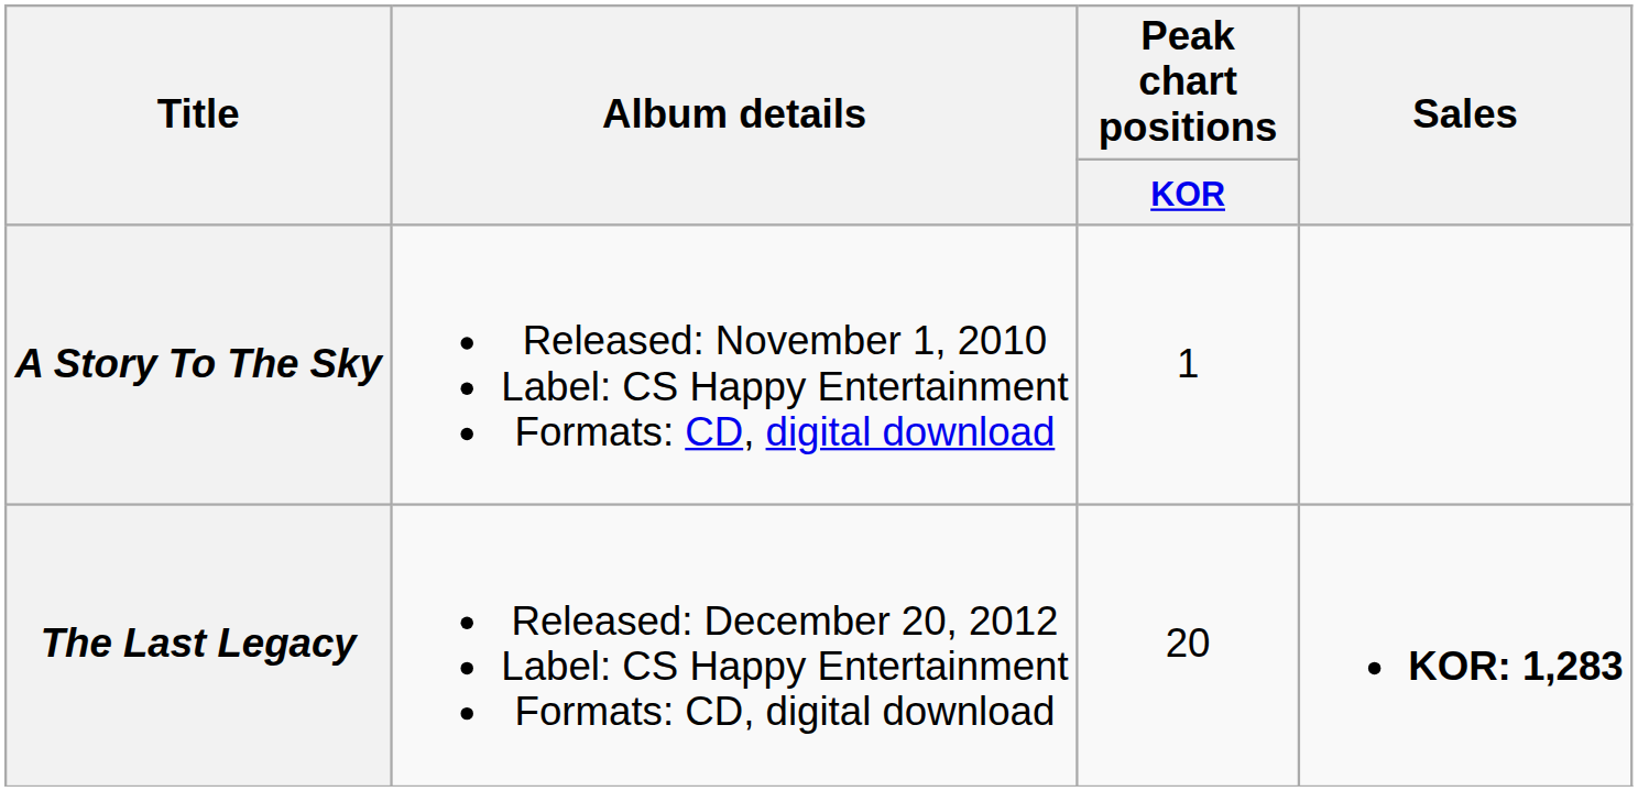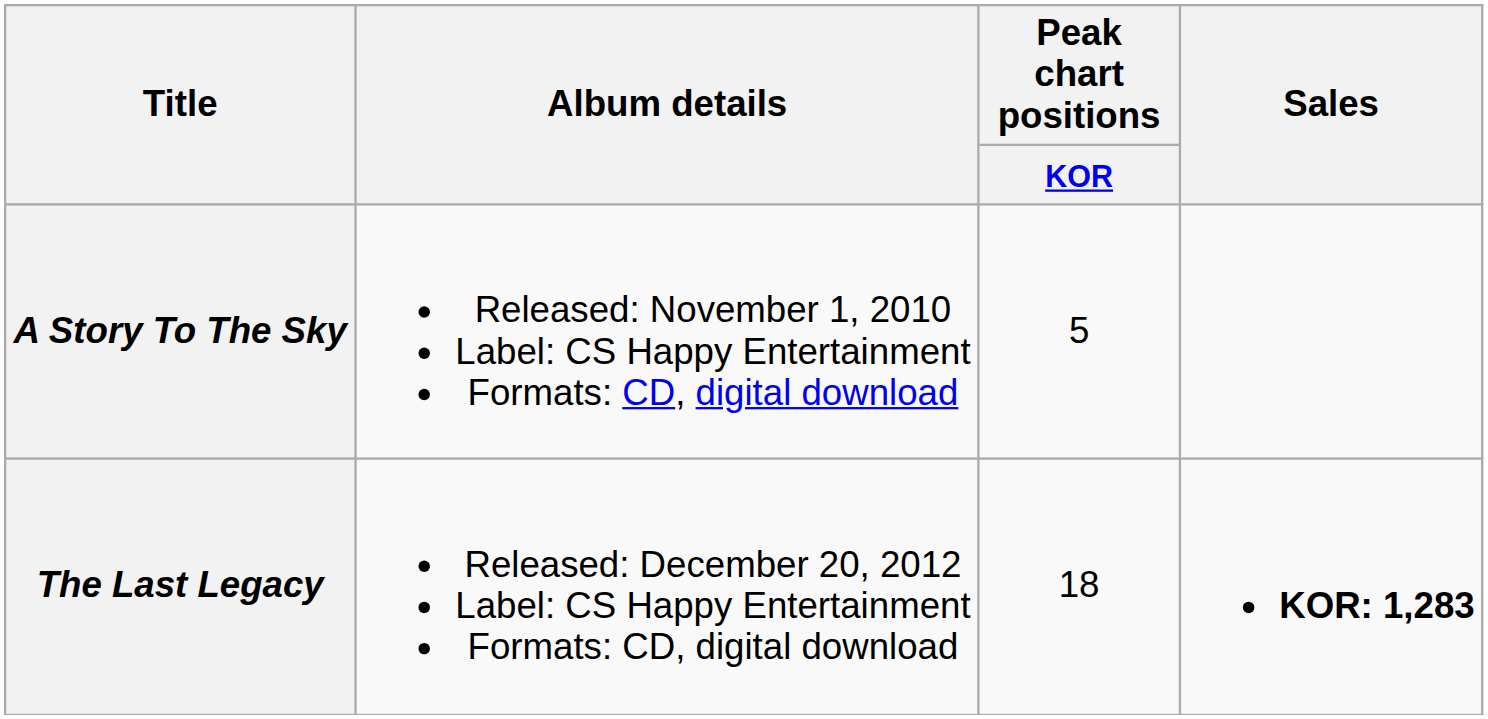 <table class="wikitable plainrowheaders" style="text-align:center;">
 <tr>
 <th scope="col" rowspan="2">Title</th>
 <th scope="col" rowspan="2">Album details</th>
 <th scope="col" colspan="1" style="width:5em;">Peak chart positions</th>
 <th scope="col" rowspan="2">Sales</th>
 </tr>
 <tr>
 <th><small><a href='#'>KOR</a></small><br></th>
 </tr>
 <tr>
 <th scope="row"><em>A Story To The Sky</em></th>
 <td><br><ul><li>Released: November 1, 2010</li><li>Label: CS Happy Entertainment</li><li>Formats: <a href='#'>CD</a>, <a href='#'>digital download</a></li></ul></td>
-<td>1</td>
+<td>5</td>
 <td></td>
 </tr>
 <tr>
 <th scope="row"><em>The Last Legacy</em></th>
 <td><br><ul><li>Released: December 20, 2012</li><li>Label: CS Happy Entertainment</li><li>Formats: CD, digital download</li></ul></td>
-<td>20</td>
+<td>18</td>
 <td><strong><br><ul><li>KOR: 1,283</li></ul></strong></td>
 </tr>
 <tr>
 </tr>
 </table>
